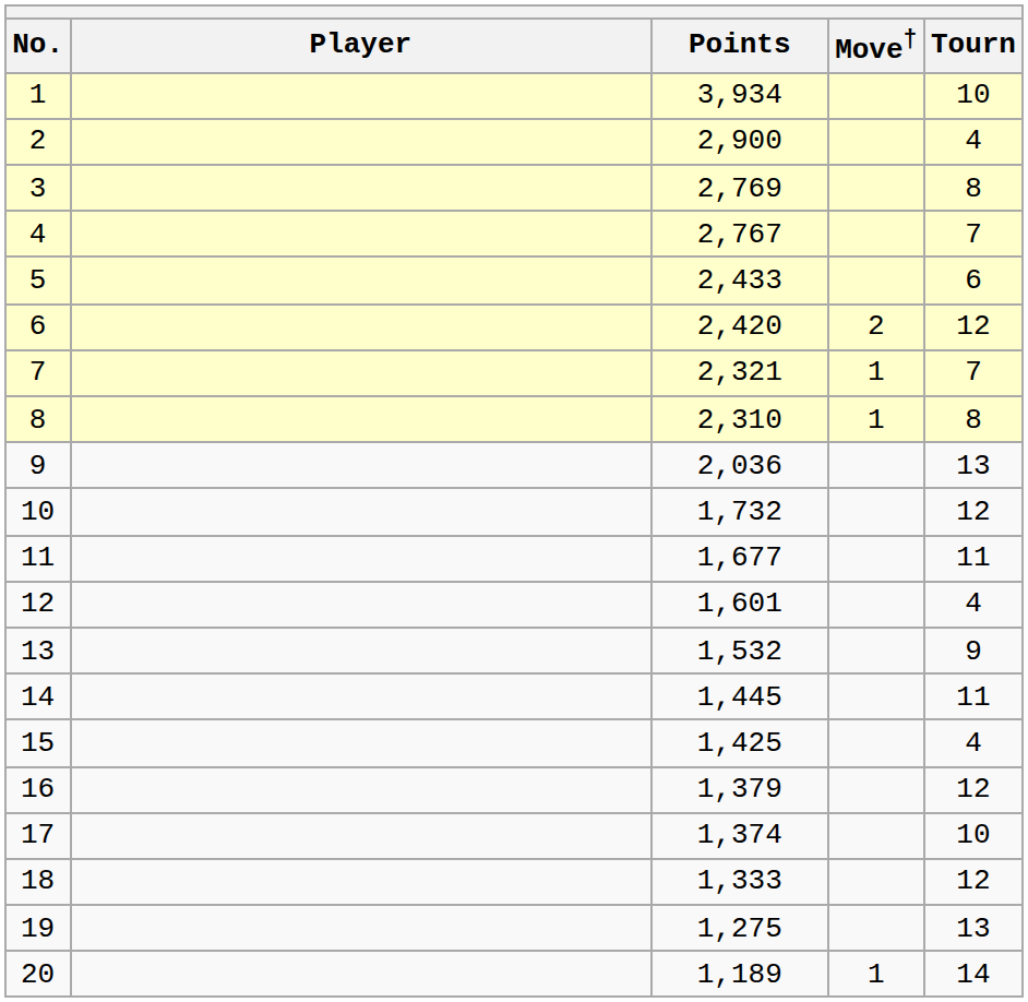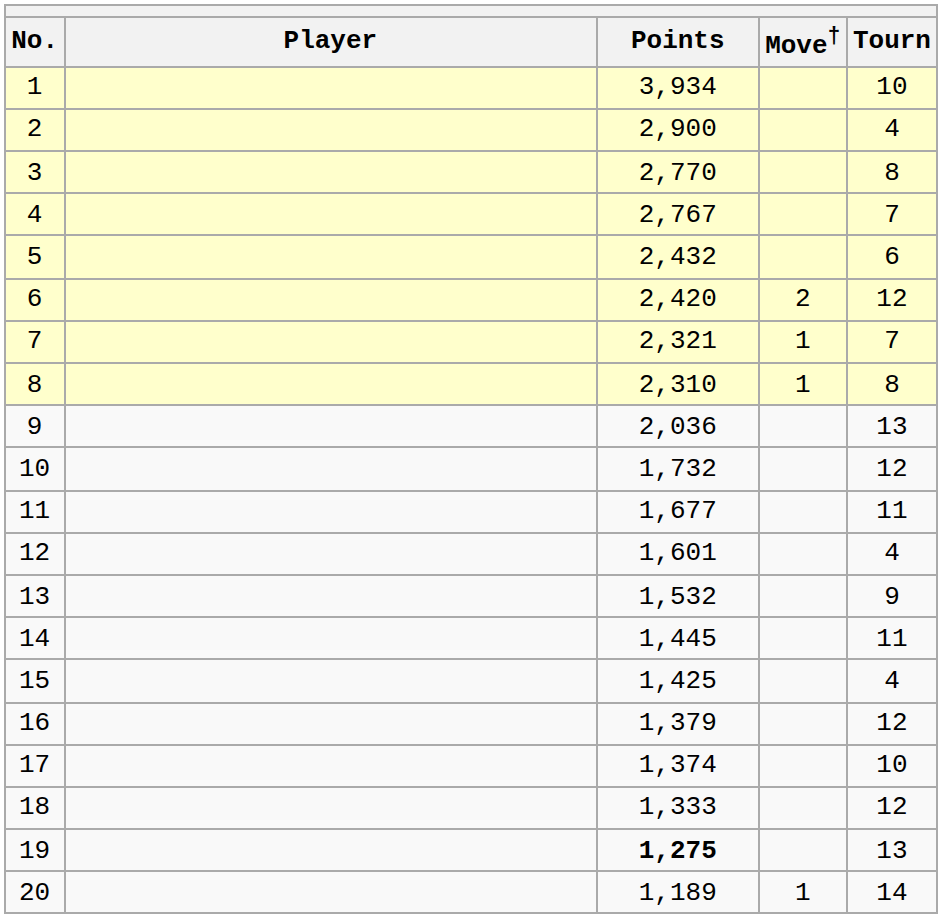 <table class=wikitable style=text-align:center;>
 <tr>
 <th colspan="5"></th>
 </tr>
 <tr>
 <th width="20">No.</th>
 <th width="260">Player</th>
 <th width="75">Points</th>
 <th width="25">Move<sup>†</sup></th>
 <th width="15">Tourn</th>
 </tr>
 <tr bgcolor="#ffffcc">
 <td>1</td>
 <td align="left"></td>
 <td>3,934</td>
 <td></td>
 <td>10</td>
 </tr>
 <tr bgcolor="#ffffcc">
 <td>2</td>
 <td align="left"></td>
 <td>2,900</td>
 <td></td>
 <td>4</td>
 </tr>
 <tr bgcolor="#ffffcc">
 <td>3</td>
 <td align="left"></td>
-<td>2,769</td>
+<td>2,770</td>
 <td></td>
 <td>8</td>
 </tr>
 <tr bgcolor="#ffffcc">
 <td>4</td>
 <td align="left"></td>
 <td>2,767</td>
 <td></td>
 <td>7</td>
 </tr>
 <tr bgcolor="#ffffcc">
 <td>5</td>
 <td align="left"></td>
-<td>2,433</td>
+<td>2,432</td>
 <td></td>
 <td>6</td>
 </tr>
 <tr bgcolor="#ffffcc">
 <td>6</td>
 <td align="left"></td>
 <td>2,420</td>
 <td> 2</td>
 <td>12</td>
 </tr>
 <tr bgcolor="#ffffcc">
 <td>7</td>
 <td align="left"></td>
 <td>2,321</td>
 <td> 1</td>
 <td>7</td>
 </tr>
 <tr bgcolor="#ffffcc">
 <td>8</td>
 <td align="left"></td>
 <td>2,310</td>
 <td> 1</td>
 <td>8</td>
 </tr>
 <tr>
 <td>9</td>
 <td align="left"></td>
 <td>2,036</td>
 <td></td>
 <td>13</td>
 </tr>
 <tr>
 <td>10</td>
 <td align="left"></td>
 <td>1,732</td>
 <td></td>
 <td>12</td>
 </tr>
 <tr>
 <td>11</td>
 <td align="left"></td>
 <td>1,677</td>
 <td></td>
 <td>11</td>
 </tr>
 <tr>
 <td>12</td>
 <td align="left"></td>
 <td>1,601</td>
 <td></td>
 <td>4</td>
 </tr>
 <tr>
 <td>13</td>
 <td align="left"></td>
 <td>1,532</td>
 <td></td>
 <td>9</td>
 </tr>
 <tr>
 <td>14</td>
 <td align="left"></td>
 <td>1,445</td>
 <td></td>
 <td>11</td>
 </tr>
 <tr>
 <td>15</td>
 <td align="left"></td>
 <td>1,425</td>
 <td></td>
 <td>4</td>
 </tr>
 <tr>
 <td>16</td>
 <td align="left"></td>
 <td>1,379</td>
 <td></td>
 <td>12</td>
 </tr>
 <tr>
 <td>17</td>
 <td align="left"></td>
 <td>1,374</td>
 <td></td>
 <td>10</td>
 </tr>
 <tr>
 <td>18</td>
 <td align="left"></td>
 <td>1,333</td>
 <td></td>
 <td>12</td>
 </tr>
 <tr>
 <td>19</td>
 <td align="left"></td>
-<td>1,275</td>
+<td><strong>1,275</strong></td>
 <td></td>
 <td>13</td>
 </tr>
 <tr>
 <td>20</td>
 <td align="left"></td>
 <td>1,189</td>
 <td> 1</td>
 <td>14</td>
 </tr>
 </table>
